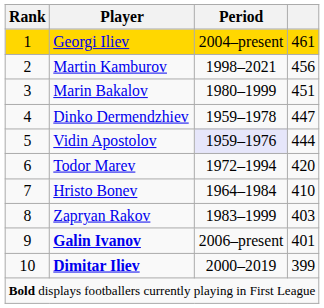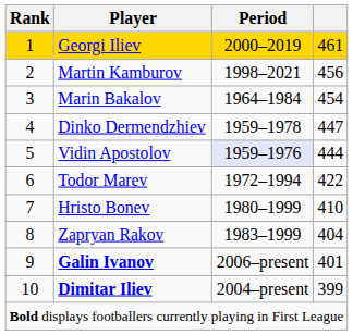 <table class="wikitable" style="text-align:center;margin-left:1em">
 <tr>
 <th>Rank</th>
 <th>Player</th>
 <th>Period</th>
 <th></th>
 </tr>
 <tr bgcolor=gold>
 <td>1</td>
 <td style="text-align:left;"> <a href='#'>Georgi Iliev</a></td>
-<td>2004–present</td>
+<td>2000–2019</td>
 <td>461</td>
 </tr>
 <tr>
 <td>2</td>
 <td style="text-align:left;"> <a href='#'>Martin Kamburov</a></td>
 <td>1998–2021</td>
 <td>456</td>
 </tr>
 <tr>
 <td>3</td>
 <td style="text-align:left;"> <a href='#'>Marin Bakalov</a></td>
-<td>1980–1999</td>
-<td>451</td>
+<td>1964–1984</td>
+<td>454</td>
 </tr>
 <tr>
 <td>4</td>
 <td style="text-align:left;"> <a href='#'>Dinko Dermendzhiev</a></td>
 <td>1959–1978</td>
 <td>447</td>
 </tr>
 <tr>
 <td>5</td>
 <td style="text-align:left;"> <a href='#'>Vidin Apostolov</a></td>
 <td style="background: lavender;">1959–1976</td>
 <td>444</td>
 </tr>
 <tr>
 <td>6</td>
 <td style="text-align:left;"> <a href='#'>Todor Marev</a></td>
 <td>1972–1994</td>
-<td>420</td>
+<td>422</td>
 </tr>
 <tr>
 <td>7</td>
 <td style="text-align:left;"> <a href='#'>Hristo Bonev</a></td>
-<td>1964–1984</td>
+<td>1980–1999</td>
 <td>410</td>
 </tr>
 <tr>
 <td>8</td>
 <td style="text-align:left;"> <a href='#'>Zapryan Rakov</a></td>
 <td>1983–1999</td>
-<td>403</td>
+<td>404</td>
 </tr>
 <tr>
 <td>9</td>
 <td style="text-align:left;"> <strong><a href='#'>Galin Ivanov</a></strong></td>
 <td>2006–present</td>
 <td>401</td>
 </tr>
 <tr>
 <td>10</td>
 <td style="text-align:left;"> <strong><a href='#'>Dimitar Iliev</a></strong></td>
-<td>2000–2019</td>
+<td>2004–present</td>
 <td>399</td>
 </tr>
 <tr>
 <td colspan="4"><small><strong>Bold</strong> displays footballers currently playing in First League</small><br><small></small></td>
 </tr>
 </table>
